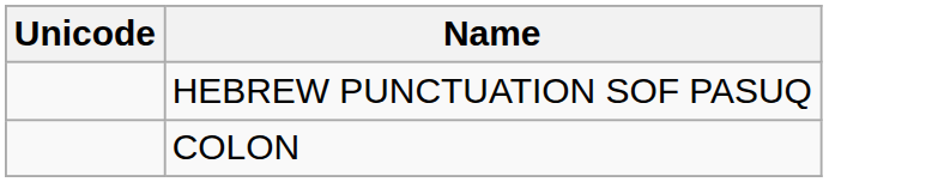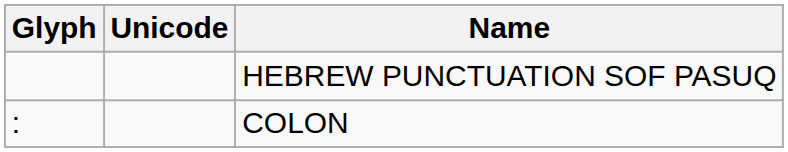 <table class="wikitable">
 <tr>
+<th>Glyph</th>
 <th>Unicode</th>
 <th>Name</th>
 </tr>
 <tr>
 <td></td>
+<td></td>
 <td>HEBREW PUNCTUATION SOF PASUQ</td>
 </tr>
 <tr>
+<td>:</td>
 <td></td>
 <td>COLON</td>
 </tr>
 </table>
